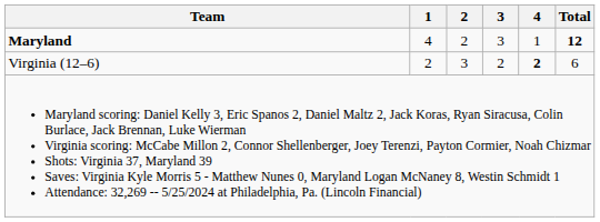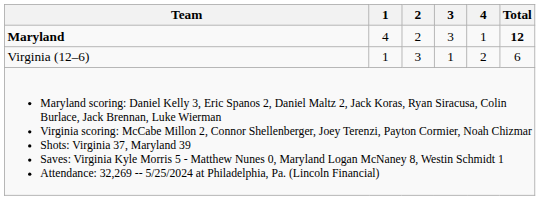 <table class="wikitable" style="text-align:center; max-width:40em">
 <tr>
 <th>Team</th>
 <th style="width:2em">1</th>
 <th style="width:2em">2</th>
 <th style="width:2em">3</th>
 <th style="width:2em">4</th>
 <th style="width:2em">Total</th>
 </tr>
 <tr>
 <td style="text-align:left"><strong>Maryland</strong></td>
 <td>4</td>
 <td>2</td>
 <td>3</td>
 <td>1</td>
 <td><strong>12</strong></td>
 </tr>
 <tr>
 <td style="text-align:left">Virginia (12–6)</td>
+<td>1</td>
+<td>3</td>
+<td>1</td>
 <td>2</td>
-<td>3</td>
-<td>2</td>
-<td><strong>2</strong></td>
 <td>6</td>
 </tr>
 <tr>
 <td colspan=6 style="text-align:left; font-size:88%;"><br><ul><li>Maryland scoring: Daniel Kelly 3, Eric Spanos 2, Daniel Maltz 2, Jack Koras, Ryan Siracusa, Colin Burlace, Jack Brennan, Luke Wierman</li><li>Virginia scoring: McCabe Millon 2, Connor Shellenberger, Joey Terenzi, Payton Cormier, Noah Chizmar</li><li>Shots: Virginia 37, Maryland 39</li><li>Saves: Virginia Kyle Morris 5 - Matthew Nunes 0, Maryland Logan McNaney 8, Westin Schmidt 1</li><li>Attendance: 32,269 -- 5/25/2024 at Philadelphia, Pa. (Lincoln Financial)</li></ul></td>
 </tr>
 </table>
